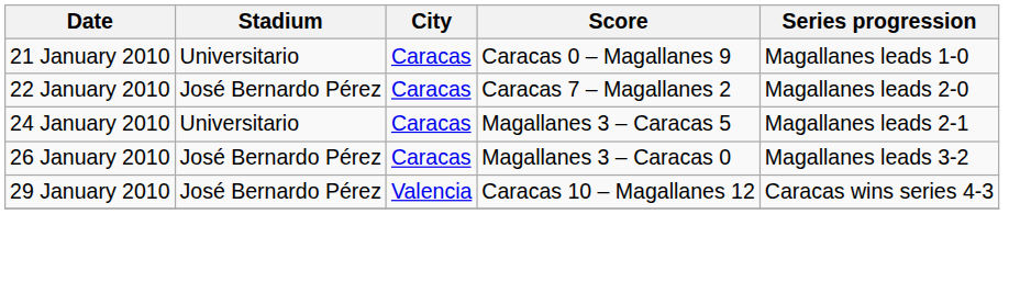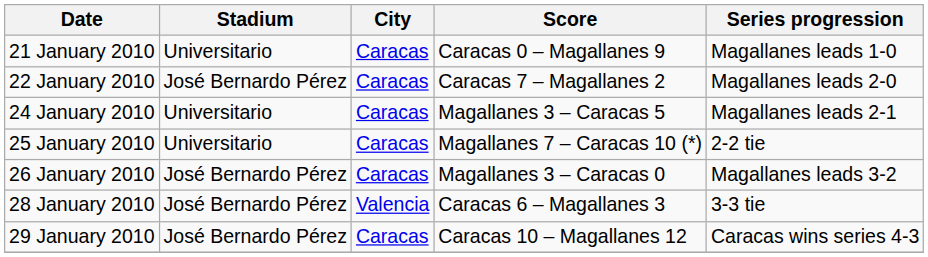 <table class="wikitable">
 <tr>
 <th>Date</th>
 <th>Stadium</th>
 <th>City</th>
 <th>Score</th>
 <th>Series progression</th>
 </tr>
 <tr>
 <td>21 January 2010</td>
 <td>Universitario</td>
 <td><a href='#'>Caracas</a></td>
 <td>Caracas 0 – Magallanes 9</td>
 <td>Magallanes leads 1-0</td>
 </tr>
 <tr>
 <td>22 January 2010</td>
 <td>José Bernardo Pérez</td>
 <td><a href='#'>Caracas</a></td>
 <td>Caracas 7 – Magallanes 2</td>
 <td>Magallanes leads 2-0</td>
 </tr>
 <tr>
 <td>24 January 2010</td>
 <td>Universitario</td>
 <td><a href='#'>Caracas</a></td>
 <td>Magallanes 3 – Caracas 5</td>
 <td>Magallanes leads 2-1</td>
 </tr>
 <tr>
+<td>25 January 2010</td>
+<td>Universitario</td>
+<td><a href='#'>Caracas</a></td>
+<td>Magallanes 7 – Caracas 10 (*)</td>
+<td>2-2 tie</td>
+</tr>
+<tr>
 <td>26 January 2010</td>
 <td>José Bernardo Pérez</td>
 <td><a href='#'>Caracas</a></td>
 <td>Magallanes 3 – Caracas 0</td>
 <td>Magallanes leads 3-2</td>
 </tr>
 <tr>
+<td>28 January 2010</td>
+<td>José Bernardo Pérez</td>
+<td><a href='#'>Valencia</a></td>
+<td>Caracas 6 – Magallanes 3</td>
+<td>3-3 tie</td>
+</tr>
+<tr>
 <td>29 January 2010</td>
 <td>José Bernardo Pérez</td>
-<td><a href='#'>Valencia</a></td>
+<td><a href='#'>Caracas</a></td>
 <td>Caracas 10 – Magallanes 12</td>
 <td>Caracas wins series 4-3</td>
 </tr>
 <tr>
 </tr>
 </table>
